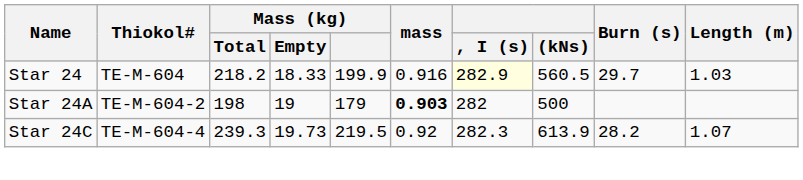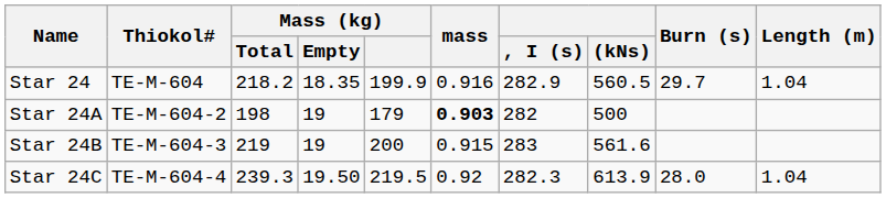 <table class="sortable wikitable">
 <tr>
 <th rowspan="2">Name</th>
 <th rowspan="2">Thiokol#</th>
 <th colspan="3">Mass (kg)</th>
 <th rowspan=2> mass </th>
 <th colspan=2></th>
 <th rowspan=2>Burn (s)</th>
 <th rowspan=2>Length (m)</th>
 </tr>
 <tr>
 <th>Total</th>
 <th>Empty</th>
 <th></th>
 <th>, I (s)</th>
 <th> (kNs)</th>
 </tr>
 <tr>
 <td>Star 24</td>
 <td>TE-M-604</td>
 <td>218.2</td>
-<td>18.33</td>
+<td>18.35</td>
 <td>199.9</td>
 <td>0.916</td>
-<td style="background: lightyellow;">282.9</td>
+<td>282.9</td>
 <td>560.5</td>
 <td>29.7</td>
-<td>1.03</td>
+<td>1.04</td>
 </tr>
 <tr>
 <td>Star 24A</td>
 <td>TE-M-604-2</td>
 <td>198</td>
 <td>19</td>
 <td>179</td>
 <td><strong>0.903</strong></td>
 <td>282</td>
 <td>500</td>
 <td></td>
 <td></td>
 </tr>
 <tr>
+<td>Star 24B</td>
+<td>TE-M-604-3</td>
+<td>219</td>
+<td>19</td>
+<td>200</td>
+<td>0.915</td>
+<td>283</td>
+<td>561.6</td>
+<td></td>
+<td></td>
+</tr>
+<tr>
 <td>Star 24C</td>
 <td>TE-M-604-4</td>
 <td>239.3</td>
-<td>19.73</td>
+<td>19.50</td>
 <td>219.5</td>
 <td>0.92</td>
 <td>282.3</td>
 <td>613.9</td>
-<td>28.2</td>
-<td>1.07</td>
+<td>28.0</td>
+<td>1.04</td>
 </tr>
 </table>
